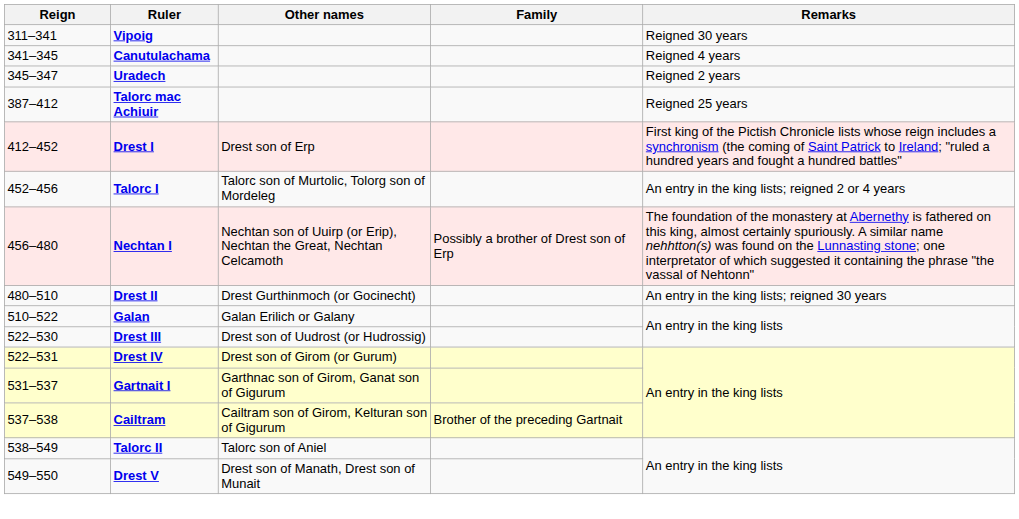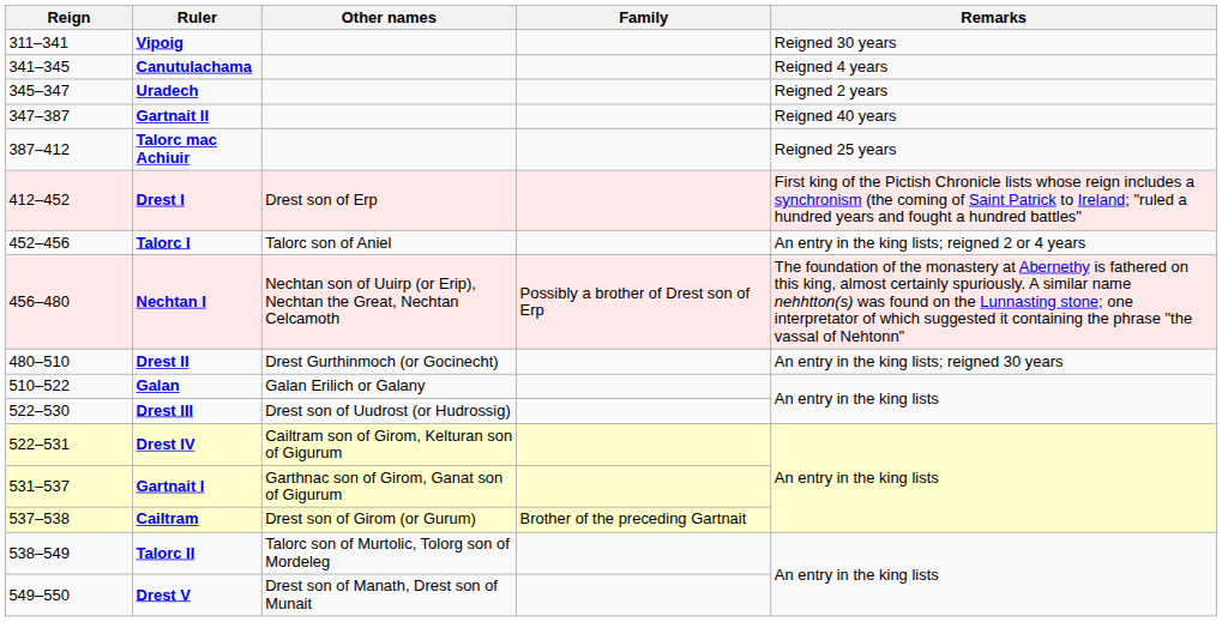 <table class="sortable wikitable">
 <tr>
 <th width="10%">Reign</th>
 <th width="10%">Ruler</th>
 <th width="20%">Other names</th>
 <th width="20%">Family</th>
 <th width="35%">Remarks</th>
 </tr>
 <tr>
 <td>311–341</td>
 <td><strong><a href='#'>Vipoig</a></strong></td>
 <td></td>
 <td></td>
 <td>Reigned 30 years</td>
 </tr>
 <tr>
 <td>341–345</td>
 <td><strong><a href='#'>Canutulachama</a></strong></td>
 <td></td>
 <td></td>
 <td>Reigned 4 years</td>
 </tr>
 <tr>
 <td>345–347</td>
 <td><strong><a href='#'>Uradech</a></strong></td>
 <td></td>
 <td></td>
 <td>Reigned 2 years</td>
 </tr>
 <tr>
+<td>347–387</td>
+<td><strong><a href='#'>Gartnait II</a></strong></td>
+<td></td>
+<td></td>
+<td>Reigned 40 years</td>
+</tr>
+<tr>
 <td>387–412</td>
 <td><strong><a href='#'>Talorc mac Achiuir</a></strong></td>
 <td></td>
 <td></td>
 <td>Reigned 25 years</td>
 </tr>
 <tr bgcolor="#FFE8E8">
 <td>412–452</td>
 <td><strong><a href='#'>Drest I</a></strong></td>
 <td>Drest son of Erp</td>
 <td></td>
 <td>First king of the Pictish Chronicle lists whose reign includes a <a href='#'>synchronism</a> (the coming of <a href='#'>Saint Patrick</a> to <a href='#'>Ireland</a>; "ruled a hundred years and fought a hundred battles"</td>
 </tr>
 <tr>
 <td>452–456</td>
 <td><strong><a href='#'>Talorc I</a></strong></td>
-<td>Talorc son of Murtolic, Tolorg son of Mordeleg</td>
+<td>Talorc son of Aniel</td>
 <td></td>
 <td>An entry in the king lists; reigned 2 or 4 years</td>
 </tr>
 <tr bgcolor="#FFE8E8">
 <td>456–480</td>
 <td><strong><a href='#'>Nechtan I</a></strong></td>
 <td>Nechtan son of Uuirp (or Erip), Nechtan the Great, Nechtan Celcamoth</td>
 <td>Possibly a brother of Drest son of Erp</td>
 <td>The foundation of the monastery at <a href='#'>Abernethy</a> is fathered on this king, almost certainly spuriously. A similar name <em>nehhtton(s)</em> was found on the <a href='#'>Lunnasting stone</a>; one interpretator of which suggested it containing the phrase "the vassal of Nehtonn"</td>
 </tr>
 <tr>
 <td>480–510</td>
 <td><strong><a href='#'>Drest II</a></strong></td>
 <td>Drest Gurthinmoch (or Gocinecht)</td>
 <td></td>
 <td>An entry in the king lists; reigned 30 years</td>
 </tr>
 <tr>
 <td>510–522</td>
 <td><strong><a href='#'>Galan</a></strong></td>
 <td>Galan Erilich or Galany</td>
 <td></td>
 <td rowspan="2">An entry in the king lists</td>
 </tr>
 <tr>
 <td>522–530</td>
 <td><strong><a href='#'>Drest III</a></strong></td>
 <td>Drest son of Uudrost (or Hudrossig)</td>
 <td></td>
 </tr>
 <tr bgcolor="#FFFFCC">
 <td>522–531</td>
 <td><strong><a href='#'>Drest IV</a></strong></td>
-<td>Drest son of Girom (or Gurum)</td>
+<td>Cailtram son of Girom, Kelturan son of Gigurum</td>
 <td></td>
 <td rowspan="3">An entry in the king lists</td>
 </tr>
 <tr bgcolor="#FFFFCC">
 <td>531–537</td>
 <td><strong><a href='#'>Gartnait I</a></strong></td>
 <td>Garthnac son of Girom, Ganat son of Gigurum</td>
 <td></td>
 </tr>
 <tr bgcolor="#FFFFCC">
 <td>537–538</td>
 <td><strong><a href='#'>Cailtram</a></strong></td>
-<td>Cailtram son of Girom, Kelturan son of Gigurum</td>
+<td>Drest son of Girom (or Gurum)</td>
 <td>Brother of the preceding Gartnait</td>
 </tr>
 <tr>
 <td>538–549</td>
 <td><strong><a href='#'>Talorc II</a></strong></td>
-<td>Talorc son of Aniel</td>
+<td>Talorc son of Murtolic, Tolorg son of Mordeleg</td>
 <td></td>
 <td rowspan="2">An entry in the king lists</td>
 </tr>
 <tr>
 <td>549–550</td>
 <td><strong><a href='#'>Drest V</a></strong></td>
 <td>Drest son of Manath, Drest son of Munait</td>
 <td></td>
 </tr>
 </table>
